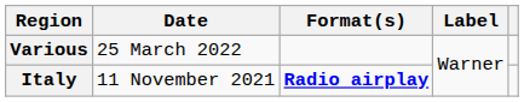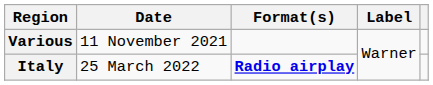 <table class="wikitable plainrowheaders">
 <tr>
 <th scope="col">Region</th>
 <th scope="col">Date</th>
 <th scope="col">Format(s)</th>
 <th scope="col">Label</th>
 <th scope="col"></th>
 </tr>
 <tr>
 <th scope="row">Various</th>
-<td>25 March 2022</td>
+<td>11 November 2021</td>
 <td></td>
 <td rowspan="2">Warner</td>
 <td></td>
 </tr>
 <tr>
 <th scope="row">Italy</th>
-<td>11 November 2021</td>
+<td>25 March 2022</td>
 <td><strong><a href='#'>Radio airplay</a></strong></td>
 <td></td>
 </tr>
 </table>
